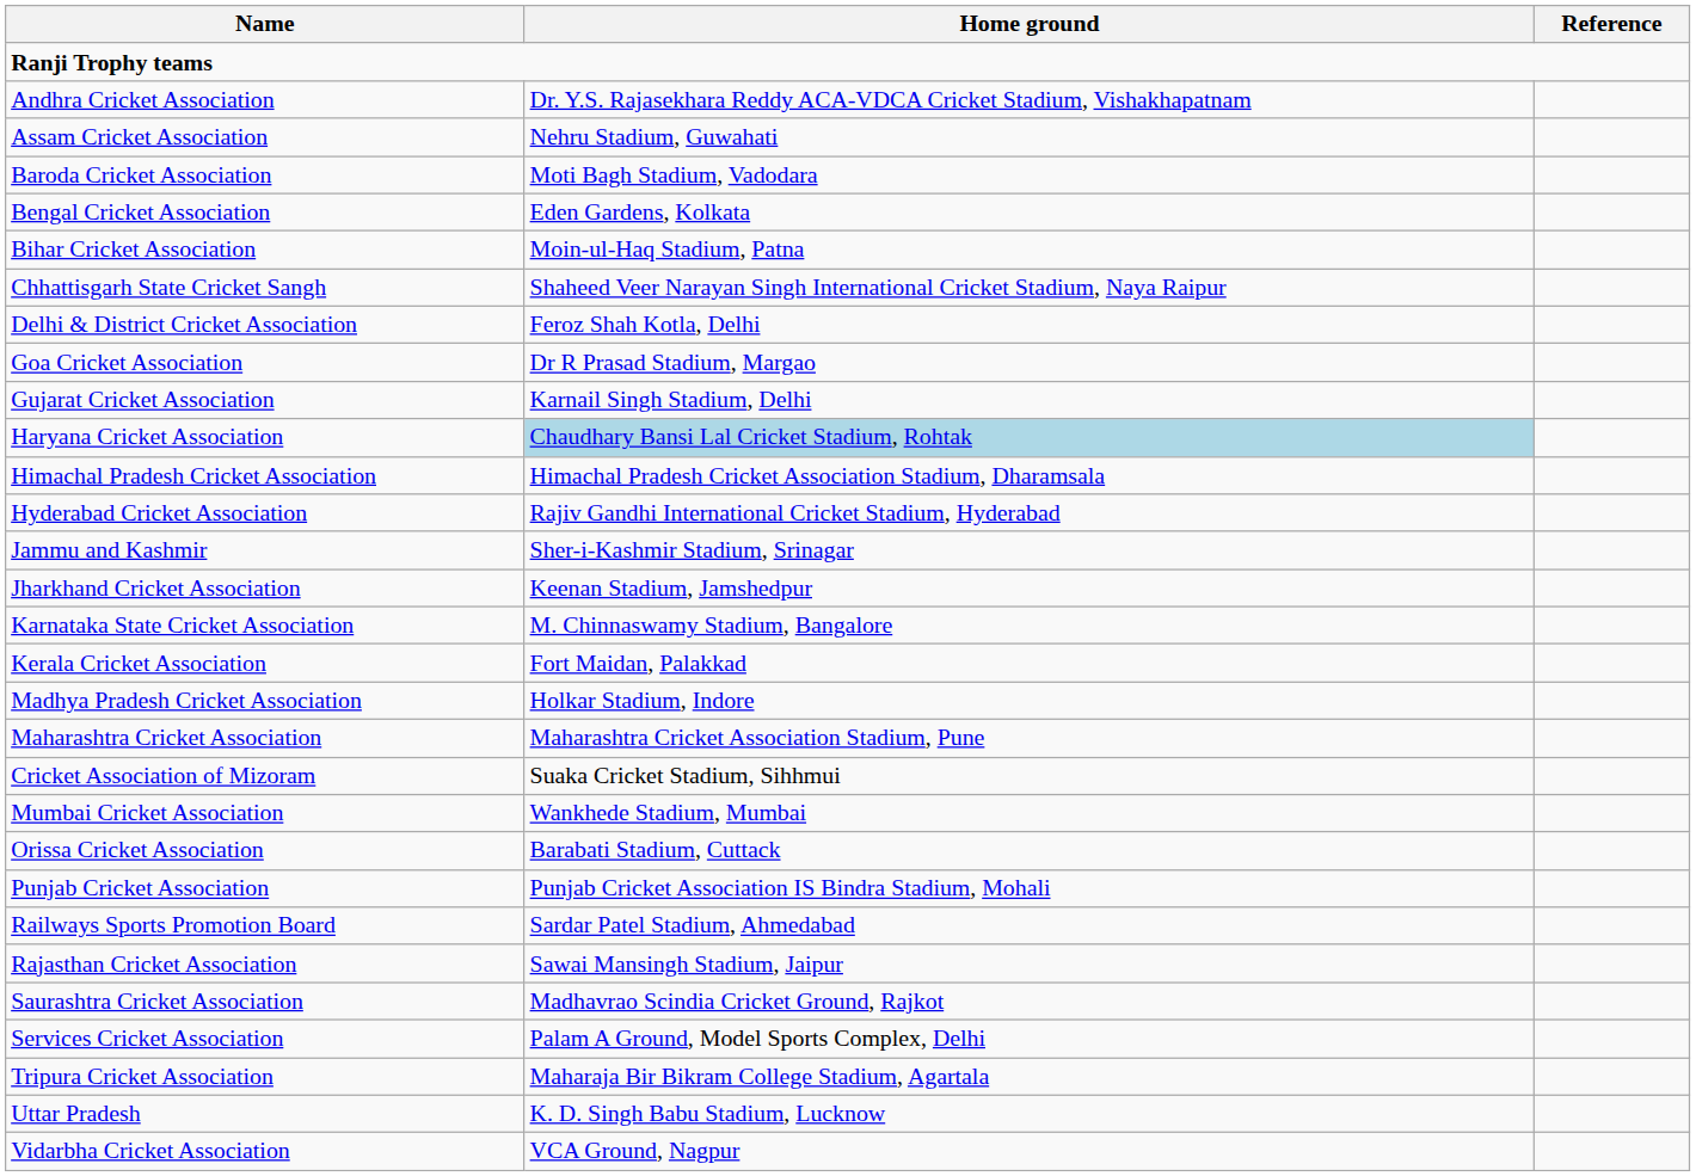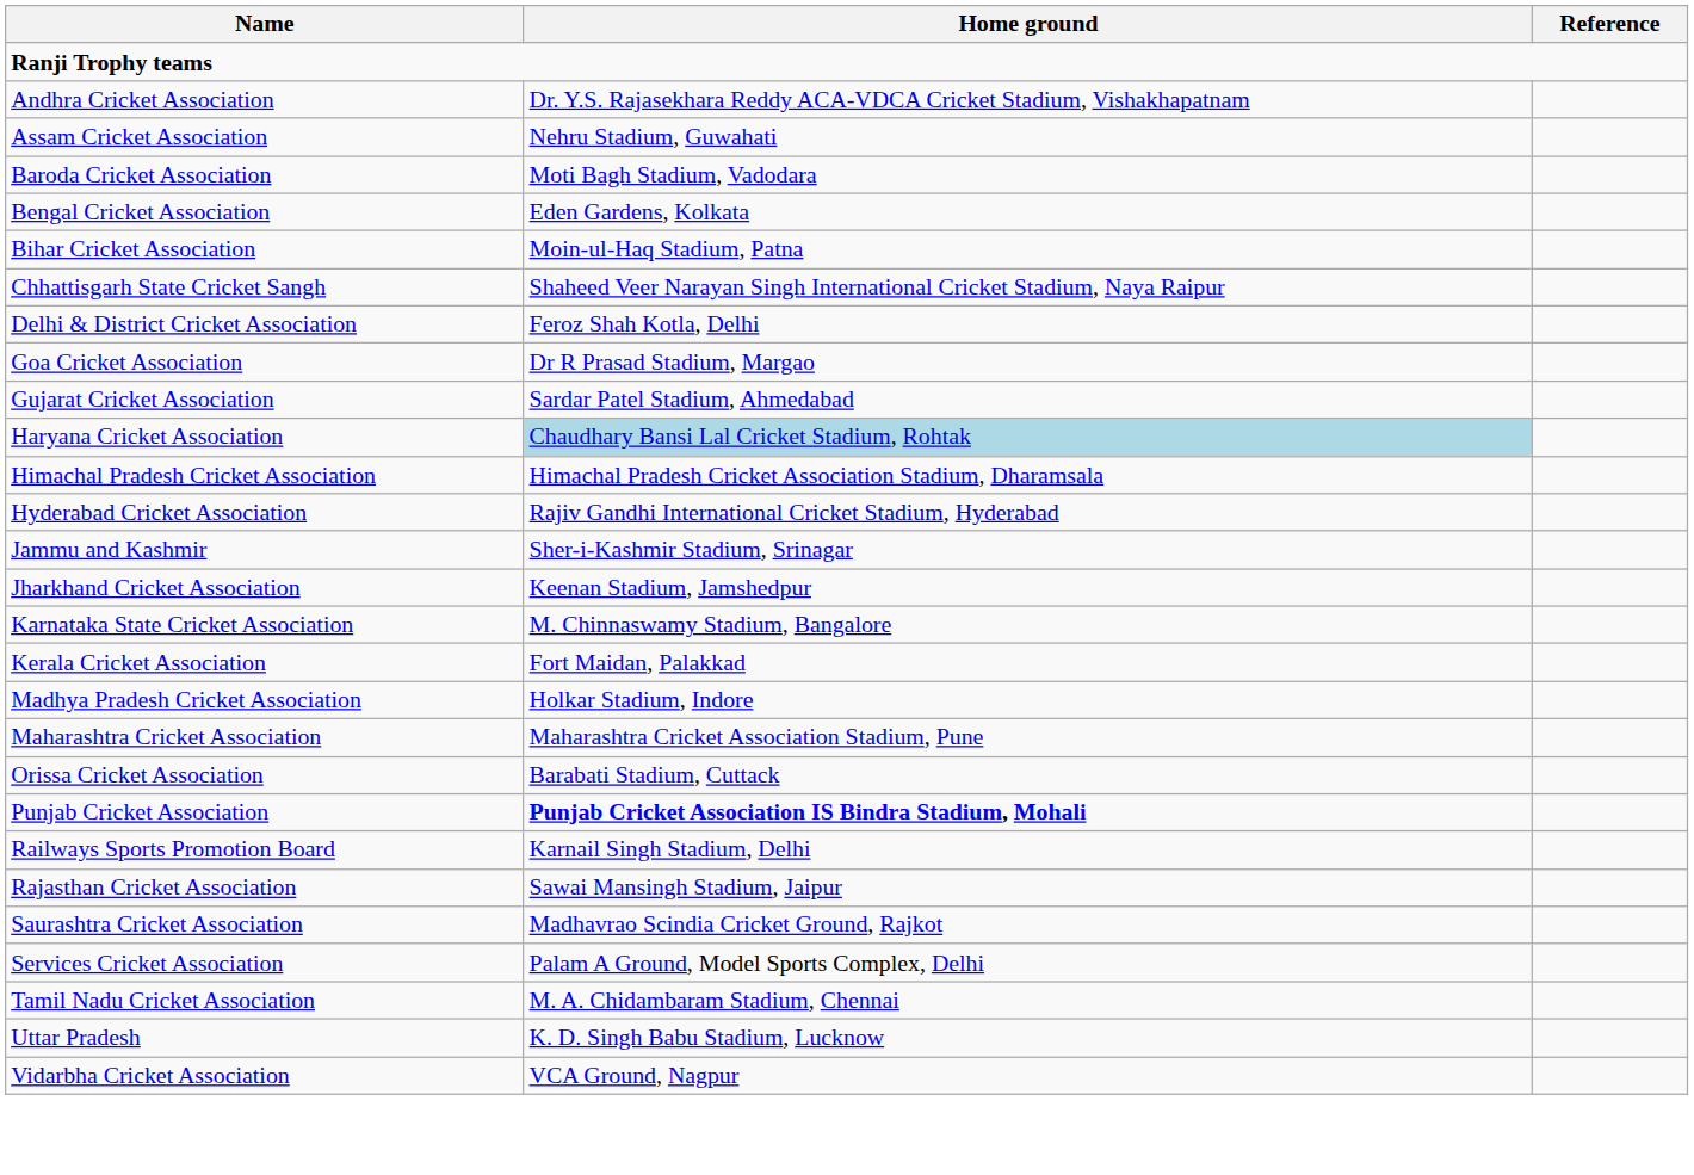 <table class="wikitable" style="width:90%;">
 <tr>
 <th>Name</th>
 <th>Home ground</th>
 <th>Reference</th>
 </tr>
 <tr>
 <td colspan=3><strong>Ranji Trophy teams</strong></td>
 </tr>
 <tr>
 <td><a href='#'>Andhra Cricket Association</a></td>
 <td><a href='#'>Dr. Y.S. Rajasekhara Reddy ACA-VDCA Cricket Stadium</a>, <a href='#'>Vishakhapatnam</a></td>
 <td></td>
 </tr>
 <tr>
 <td><a href='#'>Assam Cricket Association</a></td>
 <td><a href='#'>Nehru Stadium</a>, <a href='#'>Guwahati</a></td>
 <td></td>
 </tr>
 <tr>
 <td><a href='#'>Baroda Cricket Association</a></td>
 <td><a href='#'>Moti Bagh Stadium</a>, <a href='#'>Vadodara</a></td>
 <td><br></td>
 </tr>
 <tr>
 <td><a href='#'>Bengal Cricket Association</a></td>
 <td><a href='#'>Eden Gardens</a>, <a href='#'>Kolkata</a></td>
 <td></td>
 </tr>
 <tr>
 <td><a href='#'>Bihar Cricket Association</a></td>
 <td><a href='#'>Moin-ul-Haq Stadium</a>, <a href='#'>Patna</a></td>
 <td></td>
 </tr>
 <tr>
 <td><a href='#'>Chhattisgarh State Cricket Sangh</a></td>
 <td><a href='#'>Shaheed Veer Narayan Singh International Cricket Stadium</a>, <a href='#'>Naya Raipur</a></td>
 <td></td>
 </tr>
 <tr>
 <td><a href='#'>Delhi & District Cricket Association</a></td>
 <td><a href='#'>Feroz Shah Kotla</a>, <a href='#'>Delhi</a></td>
 <td></td>
 </tr>
 <tr>
 <td><a href='#'>Goa Cricket Association</a></td>
 <td><a href='#'>Dr R Prasad Stadium</a>, <a href='#'>Margao</a></td>
 <td></td>
 </tr>
 <tr>
 <td><a href='#'>Gujarat Cricket Association</a></td>
-<td><a href='#'>Karnail Singh Stadium</a>, <a href='#'>Delhi</a></td>
+<td><a href='#'>Sardar Patel Stadium</a>, <a href='#'>Ahmedabad</a></td>
 <td></td>
 </tr>
 <tr>
 <td><a href='#'>Haryana Cricket Association</a></td>
 <td style="background: lightblue;"><a href='#'>Chaudhary Bansi Lal Cricket Stadium</a>, <a href='#'>Rohtak</a></td>
 <td></td>
 </tr>
 <tr>
 <td><a href='#'>Himachal Pradesh Cricket Association</a></td>
 <td><a href='#'>Himachal Pradesh Cricket Association Stadium</a>, <a href='#'>Dharamsala</a></td>
 <td></td>
 </tr>
 <tr>
 <td><a href='#'>Hyderabad Cricket Association</a></td>
 <td><a href='#'>Rajiv Gandhi International Cricket Stadium</a>, <a href='#'>Hyderabad</a></td>
 <td></td>
 </tr>
 <tr>
 <td><a href='#'>Jammu and Kashmir</a></td>
 <td><a href='#'>Sher-i-Kashmir Stadium</a>, <a href='#'>Srinagar</a></td>
 <td></td>
 </tr>
 <tr>
 <td><a href='#'>Jharkhand Cricket Association</a></td>
 <td><a href='#'>Keenan Stadium</a>, <a href='#'>Jamshedpur</a></td>
 <td></td>
 </tr>
 <tr>
 <td><a href='#'>Karnataka State Cricket Association</a></td>
 <td><a href='#'>M. Chinnaswamy Stadium</a>, <a href='#'>Bangalore</a></td>
 <td></td>
 </tr>
 <tr>
 <td><a href='#'>Kerala Cricket Association</a></td>
 <td><a href='#'>Fort Maidan</a>, <a href='#'>Palakkad</a></td>
 <td></td>
 </tr>
 <tr>
 <td><a href='#'>Madhya Pradesh Cricket Association</a></td>
 <td><a href='#'>Holkar Stadium</a>, <a href='#'>Indore</a></td>
 <td></td>
 </tr>
 <tr>
 <td><a href='#'>Maharashtra Cricket Association</a></td>
 <td><a href='#'>Maharashtra Cricket Association Stadium</a>, <a href='#'>Pune</a></td>
 <td></td>
 </tr>
 <tr>
-<td><a href='#'>Cricket Association of Mizoram</a></td>
-<td>Suaka Cricket Stadium, Sihhmui</td>
-<td></td>
-</tr>
-<tr>
-<td><a href='#'>Mumbai Cricket Association</a></td>
-<td><a href='#'>Wankhede Stadium</a>, <a href='#'>Mumbai</a></td>
-<td></td>
-</tr>
-<tr>
 <td><a href='#'>Orissa Cricket Association</a></td>
 <td><a href='#'>Barabati Stadium</a>, <a href='#'>Cuttack</a></td>
 <td></td>
 </tr>
 <tr>
 <td><a href='#'>Punjab Cricket Association</a></td>
-<td><a href='#'>Punjab Cricket Association IS Bindra Stadium</a>, <a href='#'>Mohali</a></td>
+<td><strong><a href='#'>Punjab Cricket Association IS Bindra Stadium</a>, <a href='#'>Mohali</a></strong></td>
 <td></td>
 </tr>
 <tr>
 <td><a href='#'>Railways Sports Promotion Board</a></td>
-<td><a href='#'>Sardar Patel Stadium</a>, <a href='#'>Ahmedabad</a></td>
+<td><a href='#'>Karnail Singh Stadium</a>, <a href='#'>Delhi</a></td>
 <td></td>
 </tr>
 <tr>
 <td><a href='#'>Rajasthan Cricket Association</a></td>
 <td><a href='#'>Sawai Mansingh Stadium</a>, <a href='#'>Jaipur</a></td>
 <td></td>
 </tr>
 <tr>
 <td><a href='#'>Saurashtra Cricket Association</a></td>
 <td><a href='#'>Madhavrao Scindia Cricket Ground</a>, <a href='#'>Rajkot</a></td>
 <td></td>
 </tr>
 <tr>
 <td><a href='#'>Services Cricket Association</a></td>
 <td><a href='#'>Palam A Ground</a>, Model Sports Complex, <a href='#'>Delhi</a></td>
 <td></td>
 </tr>
 <tr>
-<td><a href='#'>Tripura Cricket Association</a></td>
-<td><a href='#'>Maharaja Bir Bikram College Stadium</a>, <a href='#'>Agartala</a></td>
+<td><a href='#'>Tamil Nadu Cricket Association</a></td>
+<td><a href='#'>M. A. Chidambaram Stadium</a>, <a href='#'>Chennai</a></td>
 <td></td>
 </tr>
 <tr>
 <td><a href='#'>Uttar Pradesh</a></td>
 <td><a href='#'>K. D. Singh Babu Stadium</a>, <a href='#'>Lucknow</a></td>
 <td></td>
 </tr>
 <tr>
 <td><a href='#'>Vidarbha Cricket Association</a></td>
 <td><a href='#'>VCA Ground</a>, <a href='#'>Nagpur</a></td>
 <td></td>
 </tr>
 </table>
